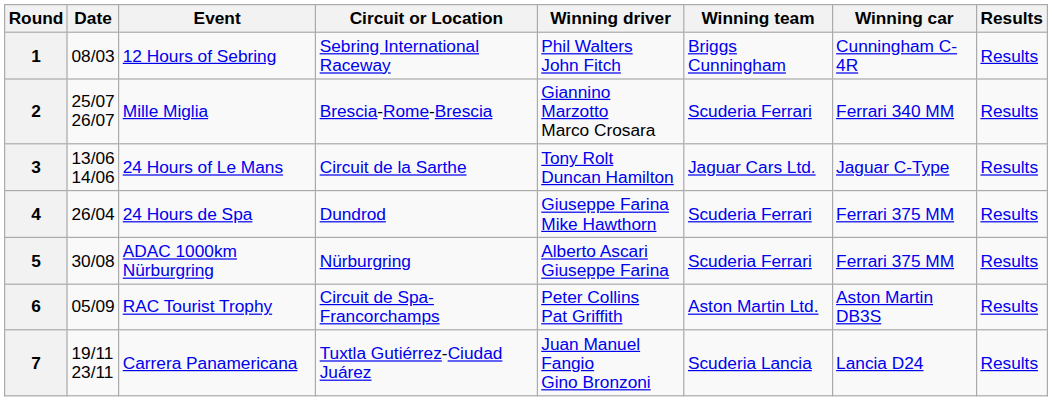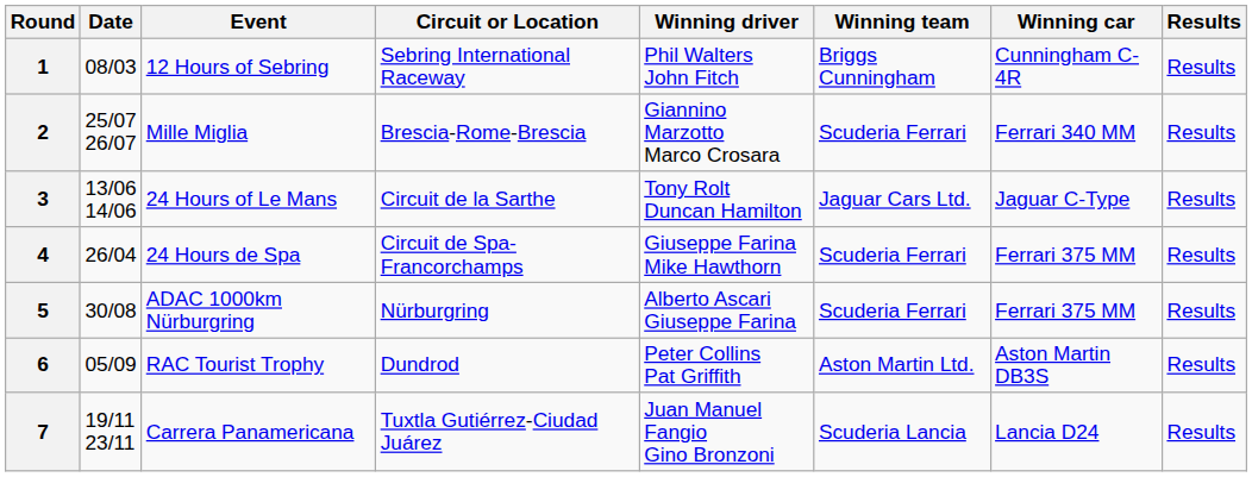 <table class="wikitable" style="font-size: 90%;">
 <tr>
 <th>Round</th>
 <th>Date</th>
 <th>Event</th>
 <th>Circuit or Location</th>
 <th>Winning driver</th>
 <th>Winning team</th>
 <th>Winning car</th>
 <th>Results</th>
 </tr>
 <tr>
 <th>1</th>
 <td>08/03</td>
 <td> <a href='#'>12 Hours of Sebring</a></td>
 <td><a href='#'>Sebring International Raceway</a></td>
 <td> <a href='#'>Phil Walters</a><br> <a href='#'>John Fitch</a></td>
 <td> <a href='#'>Briggs Cunningham</a></td>
 <td><a href='#'>Cunningham C-4R</a></td>
 <td><a href='#'>Results</a></td>
 </tr>
 <tr>
 <th>2</th>
 <td>25/07<br>26/07</td>
 <td> <a href='#'>Mille Miglia</a></td>
 <td><a href='#'>Brescia</a>-<a href='#'>Rome</a>-<a href='#'>Brescia</a></td>
 <td> <a href='#'>Giannino Marzotto</a><br> Marco Crosara</td>
 <td> <a href='#'>Scuderia Ferrari</a></td>
 <td><a href='#'>Ferrari 340 MM</a></td>
 <td><a href='#'>Results</a></td>
 </tr>
 <tr>
 <th>3</th>
 <td>13/06<br>14/06</td>
 <td> <a href='#'>24 Hours of Le Mans</a></td>
 <td><a href='#'>Circuit de la Sarthe</a></td>
 <td> <a href='#'>Tony Rolt</a><br> <a href='#'>Duncan Hamilton</a></td>
 <td> <a href='#'>Jaguar Cars Ltd.</a></td>
 <td><a href='#'>Jaguar C-Type</a></td>
 <td><a href='#'>Results</a></td>
 </tr>
 <tr>
 <th>4</th>
 <td>26/04</td>
 <td> <a href='#'>24 Hours de Spa</a></td>
-<td><a href='#'>Dundrod</a></td>
+<td><a href='#'>Circuit de Spa-Francorchamps</a></td>
 <td> <a href='#'>Giuseppe Farina</a><br> <a href='#'>Mike Hawthorn</a></td>
 <td> <a href='#'>Scuderia Ferrari</a></td>
 <td><a href='#'>Ferrari 375 MM</a></td>
 <td><a href='#'>Results</a></td>
 </tr>
 <tr>
 <th>5</th>
 <td>30/08</td>
 <td> <a href='#'>ADAC 1000km Nürburgring</a></td>
 <td><a href='#'>Nürburgring</a></td>
 <td> <a href='#'>Alberto Ascari</a><br> <a href='#'>Giuseppe Farina</a></td>
 <td> <a href='#'>Scuderia Ferrari</a></td>
 <td><a href='#'>Ferrari 375 MM</a></td>
 <td><a href='#'>Results</a></td>
 </tr>
 <tr>
 <th>6</th>
 <td>05/09</td>
 <td> <a href='#'>RAC Tourist Trophy</a></td>
-<td><a href='#'>Circuit de Spa-Francorchamps</a></td>
+<td><a href='#'>Dundrod</a></td>
 <td> <a href='#'>Peter Collins</a><br> <a href='#'>Pat Griffith</a></td>
 <td> <a href='#'>Aston Martin Ltd.</a></td>
 <td><a href='#'>Aston Martin DB3S</a></td>
 <td><a href='#'>Results</a></td>
 </tr>
 <tr>
 <th>7</th>
 <td>19/11<br>23/11</td>
 <td> <a href='#'>Carrera Panamericana</a></td>
 <td><a href='#'>Tuxtla Gutiérrez</a>-<a href='#'>Ciudad Juárez</a></td>
 <td> <a href='#'>Juan Manuel Fangio</a><br> <a href='#'>Gino Bronzoni</a></td>
 <td> <a href='#'>Scuderia Lancia</a></td>
 <td><a href='#'>Lancia D24</a></td>
 <td><a href='#'>Results</a></td>
 </tr>
 </table>
